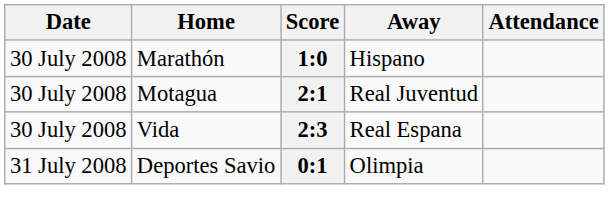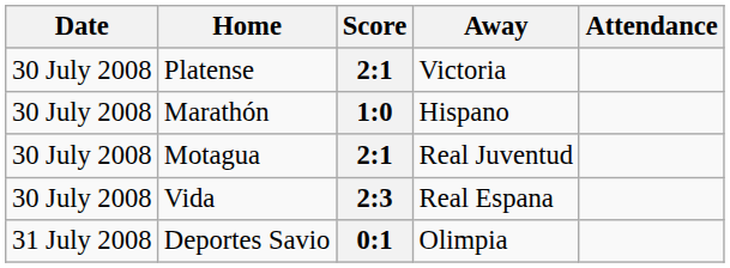 <table class="wikitable">
 <tr>
 <th>Date</th>
 <th>Home</th>
 <th>Score</th>
 <th>Away</th>
 <th>Attendance</th>
+</tr>
+<tr>
+<td>30 July 2008</td>
+<td>Platense</td>
+<th>2:1</th>
+<td>Victoria</td>
+<td></td>
 </tr>
 <tr>
 <td>30 July 2008</td>
 <td>Marathón</td>
 <th>1:0</th>
 <td>Hispano</td>
 <td></td>
 </tr>
 <tr>
 <td>30 July 2008</td>
 <td>Motagua</td>
 <th>2:1</th>
 <td>Real Juventud</td>
 <td></td>
 </tr>
 <tr>
 <td>30 July 2008</td>
 <td>Vida</td>
 <th>2:3</th>
 <td>Real Espana</td>
 <td></td>
 </tr>
 <tr>
 <td>31 July 2008</td>
 <td>Deportes Savio</td>
 <th>0:1</th>
 <td>Olimpia</td>
 <td></td>
 </tr>
 </table>
